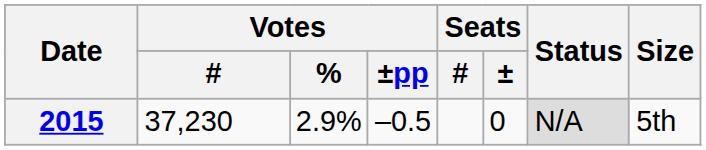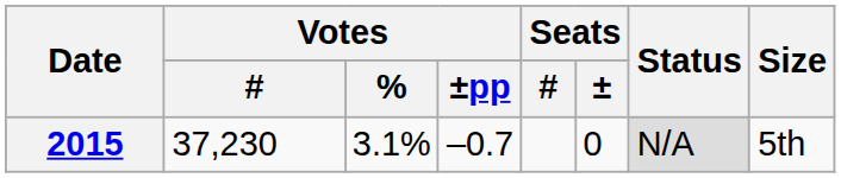 <table class="wikitable" style="font-size:98%;">
 <tr>
 <th width="65" rowspan="2">Date</th>
 <th colspan="3">Votes</th>
 <th colspan="2">Seats</th>
 <th rowspan="2">Status</th>
 <th rowspan="2">Size</th>
 </tr>
 <tr>
 <th width="75">#</th>
 <th>%</th>
 <th>±<a href='#'>pp</a></th>
 <th>#</th>
 <th>±</th>
 </tr>
 <tr>
 <th><a href='#'>2015</a></th>
 <td>37,230</td>
-<td>2.9%</td>
-<td>–0.5</td>
+<td>3.1%</td>
+<td>–0.7</td>
 <td style="text-align:center;"></td>
 <td>0</td>
 <td style="background:#ddd;">N/A</td>
 <td>5th</td>
 </tr>
 </table>
